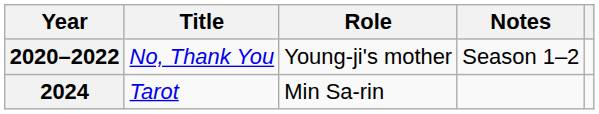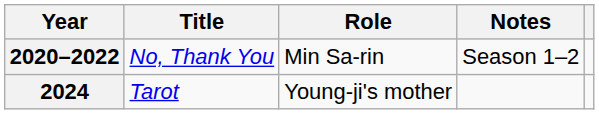 <table class="wikitable plainrowheaders sortable">
 <tr>
 <th scope="col">Year</th>
 <th scope="col">Title</th>
 <th scope="col">Role</th>
 <th scope="col">Notes</th>
 <th scope="col" class="unsortable"></th>
 </tr>
 <tr>
 <th scope="row">2020–2022</th>
 <td><em><a href='#'>No, Thank You</a></em></td>
-<td>Young-ji's mother</td>
+<td>Min Sa-rin</td>
 <td>Season 1–2</td>
 <td style="text-align:center"></td>
 </tr>
 <tr>
 <th scope="row">2024</th>
 <td><em><a href='#'>Tarot</a></em></td>
-<td>Min Sa-rin</td>
+<td>Young-ji's mother</td>
 <td></td>
 <td style="text-align:center"></td>
 </tr>
 </table>
